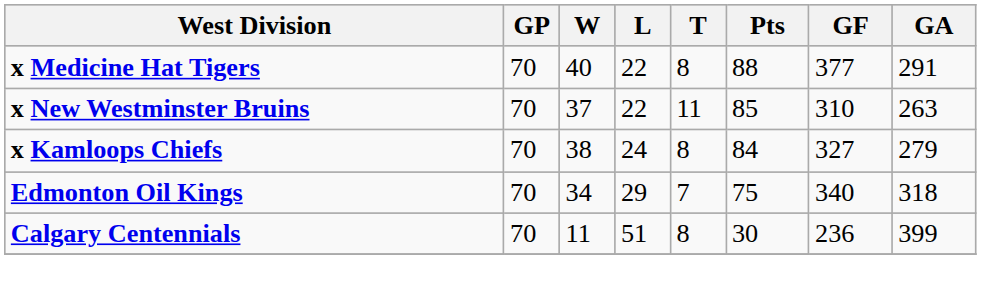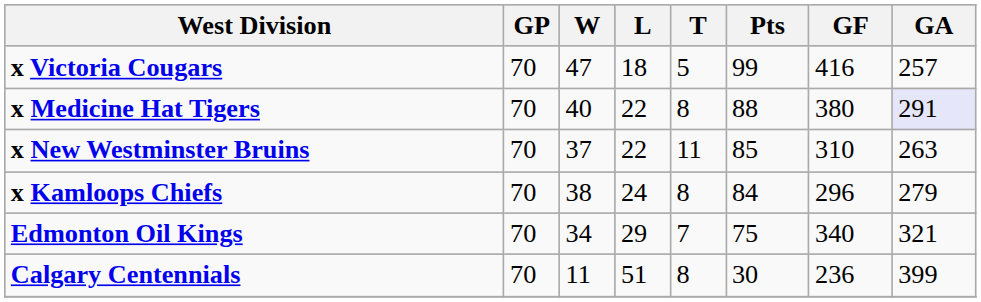 <table class="wikitable">
 <tr>
 <th width="45%">West Division</th>
 <th width="5%">GP</th>
 <th width="5%">W</th>
 <th width="5%">L</th>
 <th width="5%">T</th>
 <th width="7.5%">Pts</th>
 <th width="7.5%">GF</th>
 <th width="7.5%">GA</th>
 </tr>
 <tr>
+<td><strong>x <a href='#'>Victoria Cougars</a></strong></td>
+<td>70</td>
+<td>47</td>
+<td>18</td>
+<td>5</td>
+<td>99</td>
+<td>416</td>
+<td>257</td>
+</tr>
+<tr>
 <td><strong>x <a href='#'>Medicine Hat Tigers</a></strong></td>
 <td>70</td>
 <td>40</td>
 <td>22</td>
 <td>8</td>
 <td>88</td>
-<td>377</td>
-<td>291</td>
+<td>380</td>
+<td style="background: lavender;">291</td>
 </tr>
 <tr>
 <td><strong>x <a href='#'>New Westminster Bruins</a></strong></td>
 <td>70</td>
 <td>37</td>
 <td>22</td>
 <td>11</td>
 <td>85</td>
 <td>310</td>
 <td>263</td>
 </tr>
 <tr>
 <td><strong>x <a href='#'>Kamloops Chiefs</a></strong></td>
 <td>70</td>
 <td>38</td>
 <td>24</td>
 <td>8</td>
 <td>84</td>
-<td>327</td>
+<td>296</td>
 <td>279</td>
 </tr>
 <tr>
 <td><strong><a href='#'>Edmonton Oil Kings</a></strong></td>
 <td>70</td>
 <td>34</td>
 <td>29</td>
 <td>7</td>
 <td>75</td>
 <td>340</td>
-<td>318</td>
+<td>321</td>
 </tr>
 <tr>
 <td><strong><a href='#'>Calgary Centennials</a></strong></td>
 <td>70</td>
 <td>11</td>
 <td>51</td>
 <td>8</td>
 <td>30</td>
 <td>236</td>
 <td>399</td>
 </tr>
 <tr>
 </tr>
 </table>
